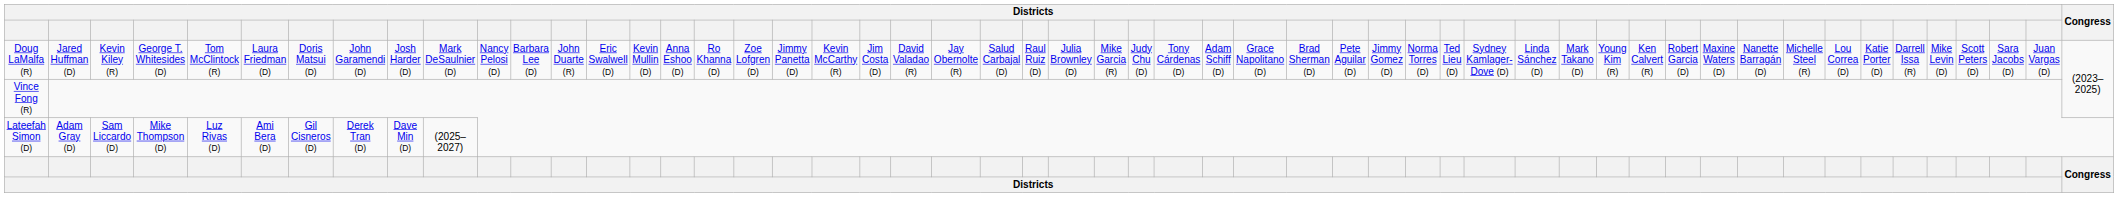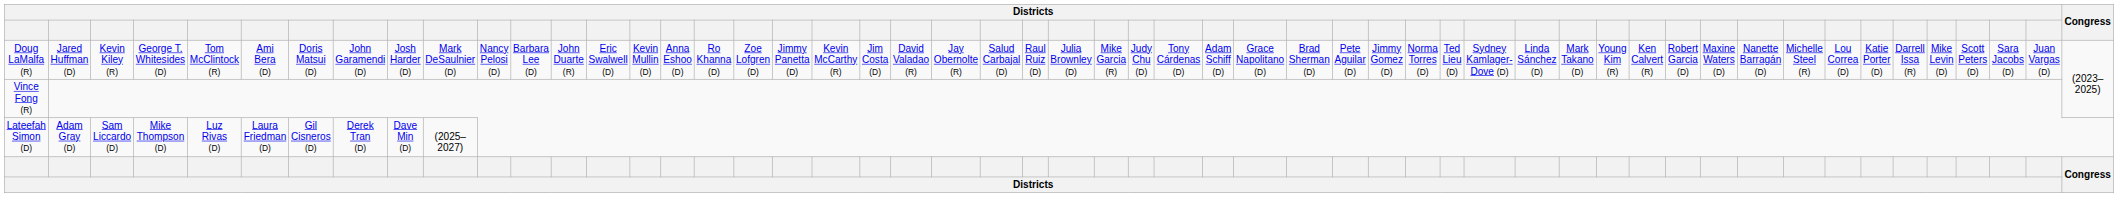 <table class=wikitable style="text-align:center">
 <tr>
 <th colspan=52>Districts</th>
 <th rowspan=2>Congress</th>
 </tr>
 <tr style="height:2em">
 <th></th>
 <th></th>
 <th></th>
 <th></th>
 <th></th>
 <th></th>
 <th></th>
 <th></th>
 <th></th>
 <th></th>
 <th></th>
 <th></th>
 <th></th>
 <th></th>
 <th></th>
 <th></th>
 <th></th>
 <th></th>
 <th></th>
 <th></th>
 <th></th>
 <th></th>
 <th></th>
 <th></th>
 <th></th>
 <th></th>
 <th></th>
 <th></th>
 <th></th>
 <th></th>
 <th></th>
 <th></th>
 <th></th>
 <th></th>
 <th></th>
 <th></th>
 <th></th>
 <th></th>
 <th></th>
 <th></th>
 <th></th>
 <th></th>
 <th></th>
 <th></th>
 <th></th>
 <th></th>
 <th></th>
 <th></th>
 <th></th>
 <th></th>
 <th></th>
 <th></th>
 </tr>
 <tr style="height:2em">
 <td><a href='#'>Doug<br>LaMalfa</a><br><small>(R)</small></td>
 <td><a href='#'>Jared<br>Huffman</a><br><small>(D)</small></td>
 <td><a href='#'>Kevin<br>Kiley</a><br><small>(R)</small></td>
 <td><a href='#'>George T.<br>Whitesides</a><br><small>(D)</small></td>
 <td><a href='#'>Tom<br>McClintock</a> <br><small>(R)</small></td>
-<td><a href='#'>Laura<br>Friedman</a><br><small>(D)</small></td>
+<td><a href='#'>Ami<br>Bera</a><br><small>(D)</small></td>
 <td><a href='#'>Doris<br>Matsui</a><br><small>(D)</small></td>
 <td><a href='#'>John<br>Garamendi</a><br><small>(D)</small></td>
 <td><a href='#'>Josh<br>Harder</a><br><small>(D)</small></td>
 <td><a href='#'>Mark<br>DeSaulnier</a><br><small>(D)</small></td>
 <td><a href='#'>Nancy<br>Pelosi</a><br><small>(D)</small></td>
 <td><a href='#'>Barbara<br>Lee</a><br><small>(D)</small></td>
 <td><a href='#'>John<br>Duarte</a><br><small>(R)</small></td>
 <td><a href='#'>Eric<br>Swalwell</a><br><small>(D)</small></td>
 <td><a href='#'>Kevin<br>Mullin</a><br><small>(D)</small></td>
 <td><a href='#'>Anna<br>Eshoo</a><br><small>(D)</small></td>
 <td><a href='#'>Ro<br>Khanna</a><br><small>(D)</small></td>
 <td><a href='#'>Zoe<br>Lofgren</a><br><small>(D)</small></td>
 <td><a href='#'>Jimmy<br>Panetta</a><br><small>(D)</small></td>
 <td><a href='#'>Kevin<br>McCarthy</a> <br><small>(R)</small></td>
 <td><a href='#'>Jim<br>Costa</a><br><small>(D)</small></td>
 <td><a href='#'>David<br>Valadao</a><br><small>(R)</small></td>
 <td><a href='#'>Jay<br>Obernolte</a><br><small>(R)</small></td>
 <td><a href='#'>Salud<br>Carbajal</a><br><small>(D)</small></td>
 <td><a href='#'>Raul<br>Ruiz</a><br><small>(D)</small></td>
 <td><a href='#'>Julia<br>Brownley</a><br><small>(D)</small></td>
 <td><a href='#'>Mike<br>Garcia</a><br><small>(R)</small></td>
 <td><a href='#'>Judy<br>Chu</a><br><small>(D)</small></td>
 <td><a href='#'>Tony<br>Cárdenas</a><br><small>(D)</small></td>
 <td><a href='#'>Adam<br>Schiff</a><br><small>(D)</small></td>
 <td><a href='#'>Grace<br>Napolitano</a><br><small>(D)</small></td>
 <td><a href='#'>Brad<br>Sherman</a><br><small>(D)</small></td>
 <td><a href='#'>Pete<br>Aguilar</a><br><small>(D)</small></td>
 <td><a href='#'>Jimmy<br>Gomez</a><br><small>(D)</small></td>
 <td><a href='#'>Norma<br>Torres</a><br><small>(D)</small></td>
 <td><a href='#'>Ted<br>Lieu</a><br><small>(D)</small></td>
 <td><a href='#'>Sydney<br>Kamlager-<br>Dove</a> <small>(D)</small></td>
 <td><a href='#'>Linda<br>Sánchez</a><br><small>(D)</small></td>
 <td><a href='#'>Mark<br>Takano</a><br><small>(D)</small></td>
 <td><a href='#'>Young<br>Kim</a><br><small>(R)</small></td>
 <td><a href='#'>Ken<br>Calvert</a><br><small>(R)</small></td>
 <td><a href='#'>Robert<br>Garcia</a><br><small>(D)</small></td>
 <td><a href='#'>Maxine<br>Waters</a><br><small>(D)</small></td>
 <td><a href='#'>Nanette<br>Barragán</a><br><small>(D)</small></td>
 <td><a href='#'>Michelle<br>Steel</a><br><small>(R)</small></td>
 <td><a href='#'>Lou<br>Correa</a><br><small>(D)</small></td>
 <td><a href='#'>Katie<br>Porter</a><br><small>(D)</small></td>
 <td><a href='#'>Darrell<br>Issa</a><br><small>(R)</small></td>
 <td><a href='#'>Mike<br>Levin</a><br><small>(D)</small></td>
 <td><a href='#'>Scott<br>Peters</a><br><small>(D)</small></td>
 <td><a href='#'>Sara<br>Jacobs</a><br><small>(D)</small></td>
 <td><a href='#'>Juan<br>Vargas</a><br><small>(D)</small></td>
 <td rowspan=2><strong></strong><br>(2023–2025)</td>
 </tr>
 <tr style="height:2em">
 <td><a href='#'>Vince<br>Fong</a><br><small>(R)</small></td>
 </tr>
 <tr style="height:2em">
 <td><a href='#'>Lateefah<br>Simon</a><br><small>(D)</small></td>
 <td><a href='#'>Adam<br>Gray</a><br><small>(D)</small></td>
 <td><a href='#'>Sam<br>Liccardo</a><br><small>(D)</small></td>
 <td><a href='#'>Mike<br>Thompson</a><br><small>(D)</small></td>
 <td><a href='#'>Luz<br>Rivas</a><br><small>(D)</small></td>
-<td><a href='#'>Ami<br>Bera</a><br><small>(D)</small></td>
+<td><a href='#'>Laura<br>Friedman</a><br><small>(D)</small></td>
 <td><a href='#'>Gil<br>Cisneros</a><br><small>(D)</small></td>
 <td><a href='#'>Derek<br>Tran</a><br><small>(D)</small></td>
 <td><a href='#'>Dave<br>Min</a><br><small>(D)</small></td>
 <td><strong></strong><br>(2025–2027)</td>
 </tr>
 <tr style="height:2em">
 <th></th>
 <th></th>
 <th></th>
 <th></th>
 <th></th>
 <th></th>
 <th></th>
 <th></th>
 <th></th>
 <th></th>
 <th></th>
 <th></th>
 <th></th>
 <th></th>
 <th></th>
 <th></th>
 <th></th>
 <th></th>
 <th></th>
 <th></th>
 <th></th>
 <th></th>
 <th></th>
 <th></th>
 <th></th>
 <th></th>
 <th></th>
 <th></th>
 <th></th>
 <th></th>
 <th></th>
 <th></th>
 <th></th>
 <th></th>
 <th></th>
 <th></th>
 <th></th>
 <th></th>
 <th></th>
 <th></th>
 <th></th>
 <th></th>
 <th></th>
 <th></th>
 <th></th>
 <th></th>
 <th></th>
 <th></th>
 <th></th>
 <th></th>
 <th></th>
 <th></th>
 <th rowspan=2>Congress</th>
 </tr>
 <tr>
 <th colspan=52>Districts</th>
 </tr>
 </table>
